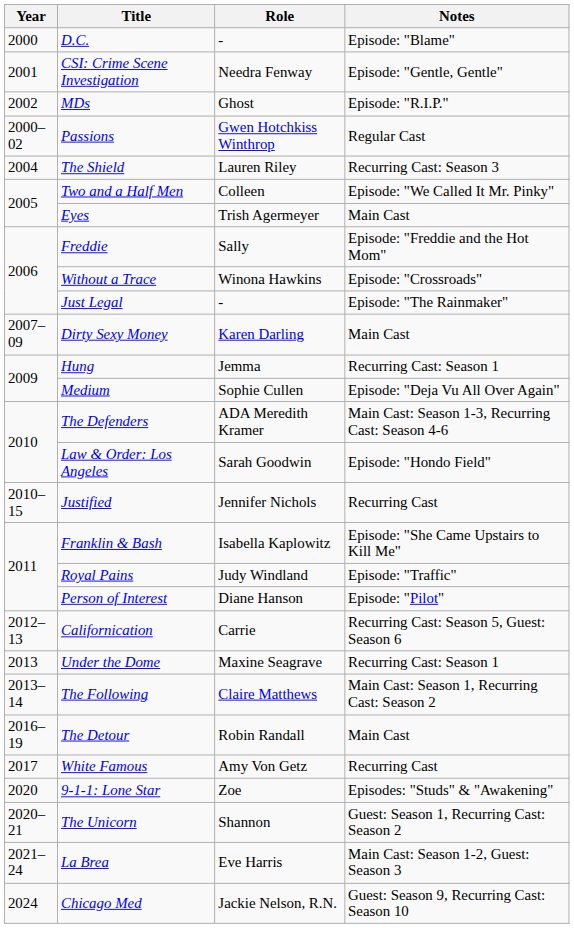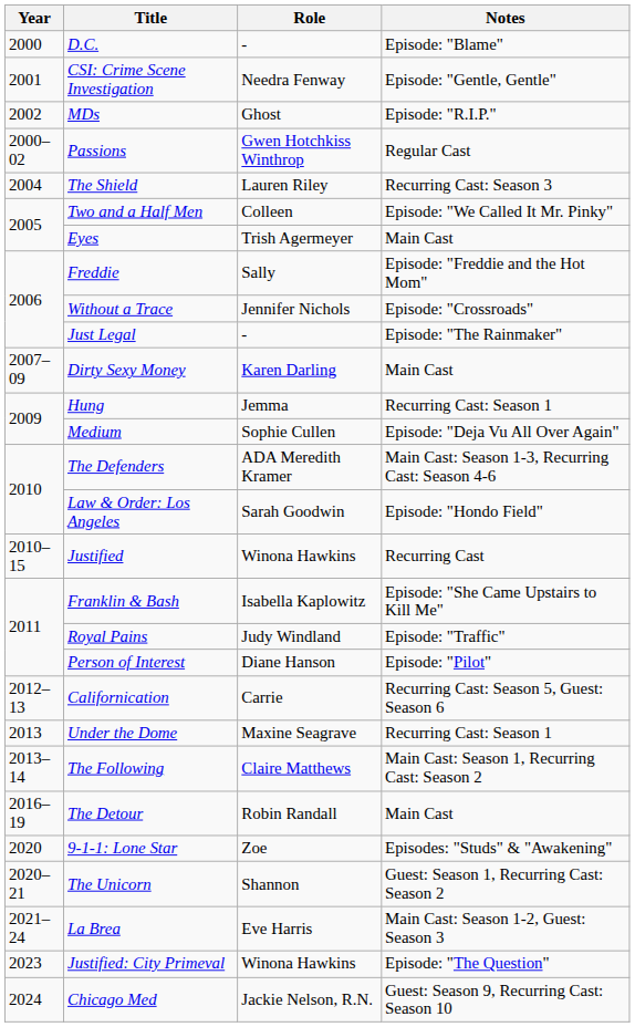 <table class="wikitable sortable">
 <tr>
 <th>Year</th>
 <th>Title</th>
 <th>Role</th>
 <th>Notes</th>
 </tr>
 <tr>
 <td>2000</td>
 <td><em><a href='#'>D.C.</a></em></td>
 <td>-</td>
 <td>Episode: "Blame"</td>
 </tr>
 <tr>
 <td>2001</td>
 <td><em><a href='#'>CSI: Crime Scene Investigation</a></em></td>
 <td>Needra Fenway</td>
 <td>Episode: "Gentle, Gentle"</td>
 </tr>
 <tr>
 <td>2002</td>
 <td><em><a href='#'>MDs</a></em></td>
 <td>Ghost</td>
 <td>Episode: "R.I.P."</td>
 </tr>
 <tr>
 <td>2000–02</td>
 <td><em><a href='#'>Passions</a></em></td>
 <td><a href='#'>Gwen Hotchkiss Winthrop</a></td>
 <td>Regular Cast</td>
 </tr>
 <tr>
 <td>2004</td>
 <td><em><a href='#'>The Shield</a></em></td>
 <td>Lauren Riley</td>
 <td>Recurring Cast: Season 3</td>
 </tr>
 <tr>
 <td rowspan="2">2005</td>
 <td><em><a href='#'>Two and a Half Men</a></em></td>
 <td>Colleen</td>
 <td>Episode: "We Called It Mr. Pinky"</td>
 </tr>
 <tr>
 <td><em><a href='#'>Eyes</a></em></td>
 <td>Trish Agermeyer</td>
 <td>Main Cast</td>
 </tr>
 <tr>
 <td rowspan="3">2006</td>
 <td><em><a href='#'>Freddie</a></em></td>
 <td>Sally</td>
 <td>Episode: "Freddie and the Hot Mom"</td>
 </tr>
 <tr>
 <td><em><a href='#'>Without a Trace</a></em></td>
-<td>Winona Hawkins</td>
+<td>Jennifer Nichols</td>
 <td>Episode: "Crossroads"</td>
 </tr>
 <tr>
 <td><em><a href='#'>Just Legal</a></em></td>
 <td>-</td>
 <td>Episode: "The Rainmaker"</td>
 </tr>
 <tr>
 <td>2007–09</td>
 <td><em><a href='#'>Dirty Sexy Money</a></em></td>
 <td><a href='#'>Karen Darling</a></td>
 <td>Main Cast</td>
 </tr>
 <tr>
 <td rowspan="2">2009</td>
 <td><em><a href='#'>Hung</a></em></td>
 <td>Jemma</td>
 <td>Recurring Cast: Season 1</td>
 </tr>
 <tr>
 <td><em><a href='#'>Medium</a></em></td>
 <td>Sophie Cullen</td>
 <td>Episode: "Deja Vu All Over Again"</td>
 </tr>
 <tr>
 <td rowspan="2">2010</td>
 <td><em><a href='#'>The Defenders</a></em></td>
 <td>ADA Meredith Kramer</td>
 <td>Main Cast: Season 1-3, Recurring Cast: Season 4-6</td>
 </tr>
 <tr>
 <td><em><a href='#'>Law & Order: Los Angeles</a></em></td>
 <td>Sarah Goodwin</td>
 <td>Episode: "Hondo Field"</td>
 </tr>
 <tr>
 <td>2010–15</td>
 <td><em><a href='#'>Justified</a></em></td>
-<td>Jennifer Nichols</td>
+<td>Winona Hawkins</td>
 <td>Recurring Cast</td>
 </tr>
 <tr>
 <td rowspan="3">2011</td>
 <td><em><a href='#'>Franklin & Bash</a></em></td>
 <td>Isabella Kaplowitz</td>
 <td>Episode: "She Came Upstairs to Kill Me"</td>
 </tr>
 <tr>
 <td><em><a href='#'>Royal Pains</a></em></td>
 <td>Judy Windland</td>
 <td>Episode: "Traffic"</td>
 </tr>
 <tr>
 <td><em><a href='#'>Person of Interest</a></em></td>
 <td>Diane Hanson</td>
 <td>Episode: "<a href='#'>Pilot</a>"</td>
 </tr>
 <tr>
 <td>2012–13</td>
 <td><em><a href='#'>Californication</a></em></td>
 <td>Carrie</td>
 <td>Recurring Cast: Season 5, Guest: Season 6</td>
 </tr>
 <tr>
 <td>2013</td>
 <td><em><a href='#'>Under the Dome</a></em></td>
 <td>Maxine Seagrave</td>
 <td>Recurring Cast: Season 1</td>
 </tr>
 <tr>
 <td>2013–14</td>
 <td><em><a href='#'>The Following</a></em></td>
 <td><a href='#'>Claire Matthews</a></td>
 <td>Main Cast: Season 1, Recurring Cast: Season 2</td>
 </tr>
 <tr>
 <td>2016–19</td>
 <td><em><a href='#'>The Detour</a></em></td>
 <td>Robin Randall</td>
 <td>Main Cast</td>
 </tr>
 <tr>
-<td>2017</td>
-<td><em><a href='#'>White Famous</a></em></td>
-<td>Amy Von Getz</td>
-<td>Recurring Cast</td>
-</tr>
-<tr>
 <td>2020</td>
 <td><em><a href='#'>9-1-1: Lone Star</a></em></td>
 <td>Zoe</td>
 <td>Episodes: "Studs" & "Awakening"</td>
 </tr>
 <tr>
 <td>2020–21</td>
 <td><em><a href='#'>The Unicorn</a></em></td>
 <td>Shannon</td>
 <td>Guest: Season 1, Recurring Cast: Season 2</td>
 </tr>
 <tr>
 <td>2021–24</td>
 <td><em><a href='#'>La Brea</a></em></td>
 <td>Eve Harris</td>
 <td>Main Cast: Season 1-2, Guest: Season 3</td>
 </tr>
 <tr>
+<td>2023</td>
+<td><em><a href='#'>Justified: City Primeval</a></em></td>
+<td>Winona Hawkins</td>
+<td>Episode: "<a href='#'>The Question</a>"</td>
+</tr>
+<tr>
 <td>2024</td>
 <td><em><a href='#'>Chicago Med</a></em></td>
 <td>Jackie Nelson, R.N.</td>
 <td>Guest: Season 9, Recurring Cast: Season 10</td>
 </tr>
 </table>
